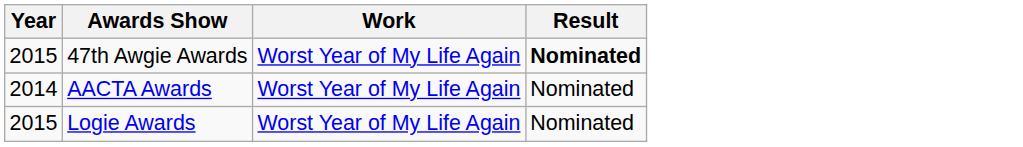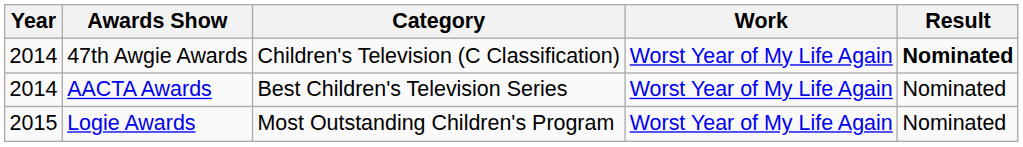 <table class="wikitable sortable">
 <tr>
 <th>Year</th>
 <th>Awards Show</th>
+<th>Category</th>
 <th>Work</th>
 <th>Result</th>
 </tr>
 <tr>
-<td>2015</td>
+<td>2014</td>
 <td>47th Awgie Awards</td>
+<td>Children's Television (C Classification)</td>
 <td><a href='#'>Worst Year of My Life Again</a></td>
 <td><strong>Nominated</strong></td>
 </tr>
 <tr>
 <td>2014</td>
 <td><a href='#'>AACTA Awards</a></td>
+<td>Best Children's Television Series</td>
 <td><a href='#'>Worst Year of My Life Again</a></td>
 <td>Nominated</td>
 </tr>
 <tr>
 <td>2015</td>
 <td><a href='#'>Logie Awards</a></td>
+<td>Most Outstanding Children's Program</td>
 <td><a href='#'>Worst Year of My Life Again</a></td>
 <td>Nominated</td>
 </tr>
 </table>
